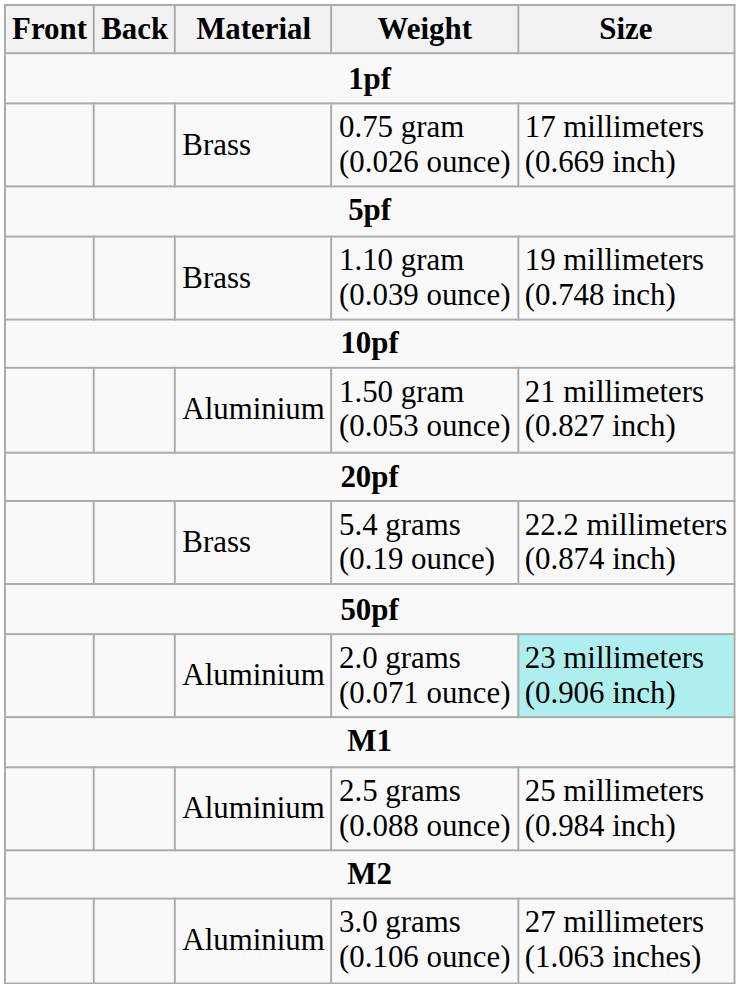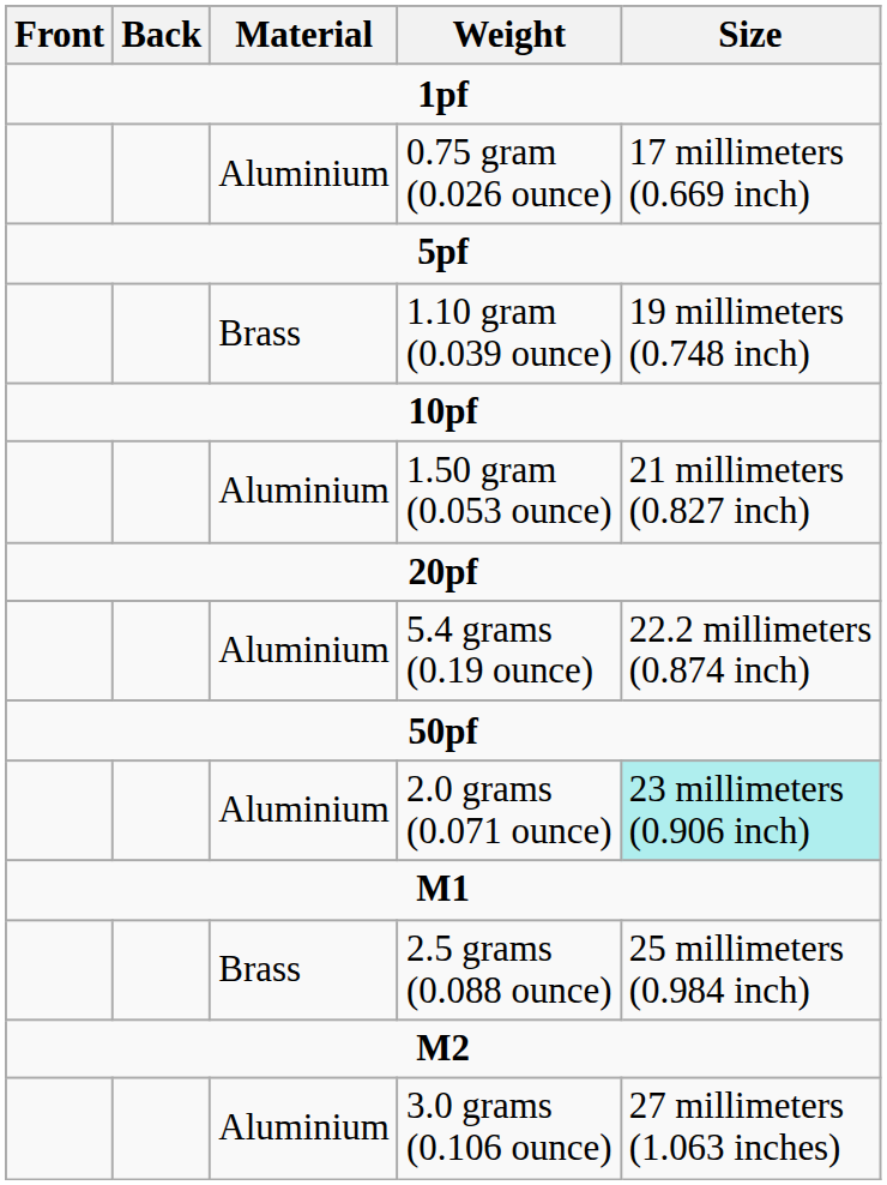 <table class="wikitable">
 <tr>
 <th>Front</th>
 <th>Back</th>
 <th>Material</th>
 <th>Weight</th>
 <th>Size</th>
 </tr>
 <tr>
 <td colspan="5" style="text-align:center;"><strong>1pf</strong></td>
 </tr>
 <tr>
 <td></td>
 <td></td>
-<td>Brass</td>
+<td>Aluminium</td>
 <td>0.75 gram<br>(0.026 ounce)</td>
 <td>17 millimeters<br>(0.669 inch)</td>
 </tr>
 <tr>
 <td colspan="5" style="text-align:center;"><strong>5pf</strong></td>
 </tr>
 <tr>
 <td></td>
 <td></td>
 <td>Brass</td>
 <td>1.10 gram<br>(0.039 ounce)</td>
 <td>19 millimeters<br>(0.748 inch)</td>
 </tr>
 <tr>
 <td colspan="5" style="text-align:center;"><strong>10pf</strong></td>
 </tr>
 <tr>
 <td></td>
 <td></td>
 <td>Aluminium</td>
 <td>1.50 gram<br>(0.053 ounce)</td>
 <td>21 millimeters<br>(0.827 inch)</td>
 </tr>
 <tr>
 <td colspan="5" style="text-align:center;"><strong>20pf</strong></td>
 </tr>
 <tr>
 <td></td>
 <td></td>
-<td>Brass</td>
+<td>Aluminium</td>
 <td>5.4 grams<br>(0.19 ounce)</td>
 <td>22.2 millimeters<br>(0.874 inch)</td>
 </tr>
 <tr>
 <td colspan="5" style="text-align:center;"><strong>50pf</strong></td>
 </tr>
 <tr>
 <td></td>
 <td></td>
 <td>Aluminium</td>
 <td>2.0 grams<br>(0.071 ounce)</td>
 <td style="background: paleturquoise;">23 millimeters<br>(0.906 inch)</td>
 </tr>
 <tr>
 <td colspan="5" style="text-align:center;"><strong>M1</strong></td>
 </tr>
 <tr>
 <td></td>
 <td></td>
-<td>Aluminium</td>
+<td>Brass</td>
 <td>2.5 grams<br>(0.088 ounce)</td>
 <td>25 millimeters<br>(0.984 inch)</td>
 </tr>
 <tr>
 <td colspan="5" style="text-align:center;"><strong>M2</strong></td>
 </tr>
 <tr>
 <td></td>
 <td></td>
 <td>Aluminium</td>
 <td>3.0 grams<br>(0.106 ounce)</td>
 <td>27 millimeters<br>(1.063 inches)</td>
 </tr>
 </table>
